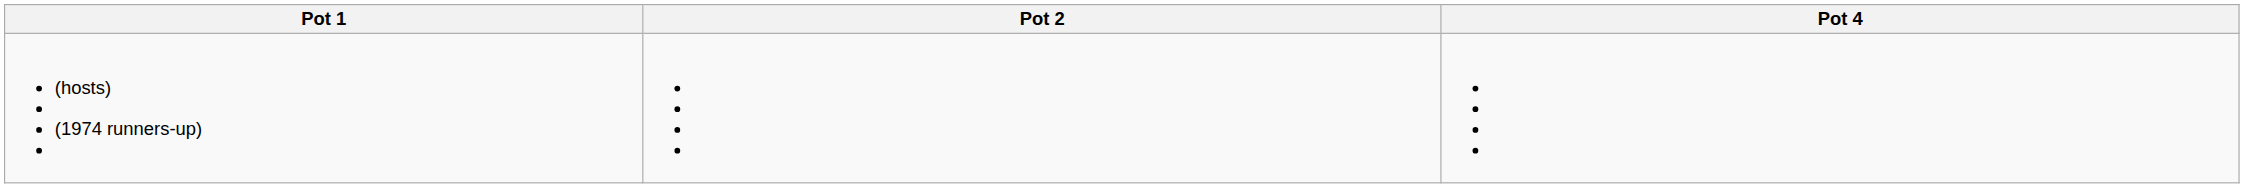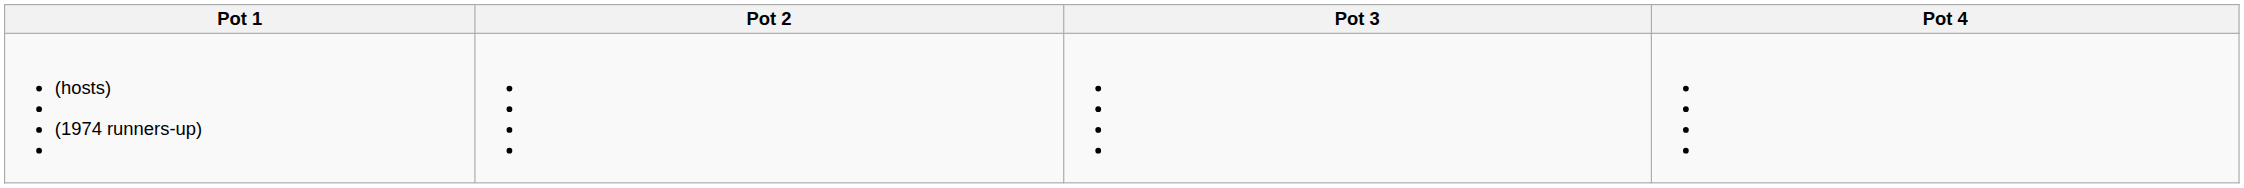 <table class="wikitable" style="width:98%;">
 <tr>
 <th width=20%>Pot 1</th>
 <th width=25%>Pot 2</th>
+<th width=25%>Pot 3</th>
 <th width=25%>Pot 4</th>
 </tr>
 <tr>
 <td valign="top"><br><ul><li> (hosts)</li><li></li><li> (1974 runners-up)</li><li></li></ul></td>
 <td valign="top"><br><ul><li></li><li></li><li></li><li></li></ul></td>
 <td valign="top"><br><ul><li></li><li></li><li></li><li></li></ul></td>
+<td valign="top"><br><ul><li></li><li></li><li></li><li></li></ul></td>
 </tr>
 </table>
